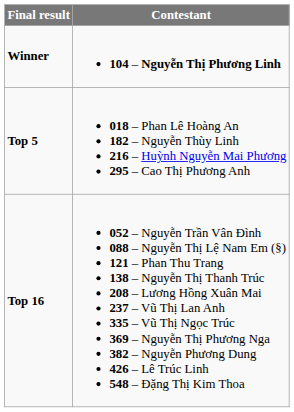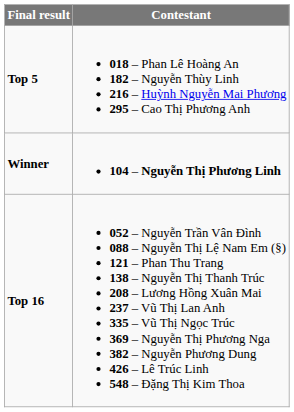 <table class="wikitable sortable" style="font-size: 95%;">
 <tr>
 <th style="background-color:#787878;color:#FFFFFF;">Final result</th>
 <th style="background-color:#787878;color:#FFFFFF;">Contestant</th>
 </tr>
 <tr>
+<td><strong>Top 5</strong></td>
+<td><br><ul><li><strong>018</strong> – Phan Lê Hoàng An</li><li><strong>182</strong> – Nguyễn Thùy Linh</li><li><strong>216</strong> – <a href='#'>Huỳnh Nguyễn Mai Phương</a></li><li><strong>295</strong> – Cao Thị Phương Anh</li></ul></td>
+</tr>
+<tr>
 <td><strong>Winner</strong></td>
 <td><br><ul><li><strong>104</strong> – <strong>Nguyễn Thị Phương Linh</strong></li></ul></td>
-</tr>
-<tr>
-<td><strong>Top 5</strong></td>
-<td><br><ul><li><strong>018</strong> – Phan Lê Hoàng An</li><li><strong>182</strong> – Nguyễn Thùy Linh</li><li><strong>216</strong> – <a href='#'>Huỳnh Nguyễn Mai Phương</a></li><li><strong>295</strong> – Cao Thị Phương Anh</li></ul></td>
 </tr>
 <tr>
 <td><strong>Top 16</strong></td>
 <td><br><ul><li><strong>052</strong> – Nguyễn Trần Vân Đình</li><li><strong>088</strong> – Nguyễn Thị Lệ Nam Em (§)</li><li><strong>121</strong> – Phan Thu Trang</li><li><strong>138</strong> – Nguyễn Thị Thanh Trúc</li><li><strong>208</strong> – Lương Hồng Xuân Mai</li><li><strong>237</strong> – Vũ Thị Lan Anh</li><li><strong>335</strong> – Vũ Thị Ngọc Trúc</li><li><strong>369</strong> – Nguyễn Thị Phương Nga</li><li><strong>382</strong> – Nguyễn Phương Dung</li><li><strong>426</strong> – Lê Trúc Linh</li><li><strong>548</strong> – Đặng Thị Kim Thoa</li></ul></td>
 </tr>
 </table>
